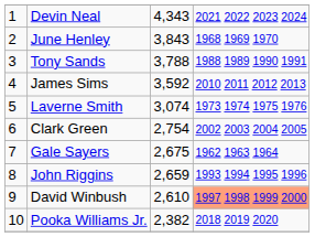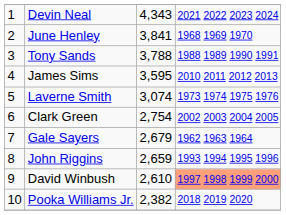 <table class="wikitable">
 <tr>
 </tr>
 <tr>
 <td>1</td>
 <td><a href='#'>Devin Neal</a></td>
 <td>4,343</td>
 <td style="font-size:80%;"><a href='#'>2021</a> <a href='#'>2022</a> <a href='#'>2023</a> <a href='#'>2024</a></td>
 </tr>
 <tr>
 <td>2</td>
 <td><a href='#'>June Henley</a></td>
-<td>3,843</td>
+<td>3,841</td>
 <td style="font-size:80%;"><a href='#'>1968</a> <a href='#'>1969</a> <a href='#'>1970</a></td>
 </tr>
 <tr>
 <td>3</td>
 <td><a href='#'>Tony Sands</a></td>
 <td>3,788</td>
 <td style="font-size:80%;"><a href='#'>1988</a> <a href='#'>1989</a> <a href='#'>1990</a> <a href='#'>1991</a></td>
 </tr>
 <tr>
 <td>4</td>
 <td>James Sims</td>
-<td>3,592</td>
+<td>3,595</td>
 <td style="font-size:80%;"><a href='#'>2010</a> <a href='#'>2011</a> <a href='#'>2012</a> <a href='#'>2013</a></td>
 </tr>
 <tr>
 <td>5</td>
 <td><a href='#'>Laverne Smith</a></td>
 <td>3,074</td>
 <td style="font-size:80%;"><a href='#'>1973</a> <a href='#'>1974</a> <a href='#'>1975</a> <a href='#'>1976</a></td>
 </tr>
 <tr>
 <td>6</td>
 <td>Clark Green</td>
 <td>2,754</td>
 <td style="font-size:80%;"><a href='#'>2002</a> <a href='#'>2003</a> <a href='#'>2004</a> <a href='#'>2005</a></td>
 </tr>
 <tr>
 <td>7</td>
 <td><a href='#'>Gale Sayers</a></td>
-<td>2,675</td>
+<td>2,679</td>
 <td style="font-size:80%;"><a href='#'>1962</a> <a href='#'>1963</a> <a href='#'>1964</a></td>
 </tr>
 <tr>
 <td>8</td>
 <td><a href='#'>John Riggins</a></td>
 <td>2,659</td>
 <td style="font-size:80%;"><a href='#'>1993</a> <a href='#'>1994</a> <a href='#'>1995</a> <a href='#'>1996</a></td>
 </tr>
 <tr>
 <td>9</td>
 <td>David Winbush</td>
 <td>2,610</td>
 <td style="background: lightsalmon; font-size:80%;"><a href='#'>1997</a> <a href='#'>1998</a> <a href='#'>1999</a> <a href='#'>2000</a></td>
 </tr>
 <tr>
 <td>10</td>
 <td><a href='#'>Pooka Williams Jr.</a></td>
 <td>2,382</td>
 <td style="font-size:80%;"><a href='#'>2018</a> <a href='#'>2019</a> <a href='#'>2020</a></td>
 </tr>
 <tr>
 </tr>
 </table>
